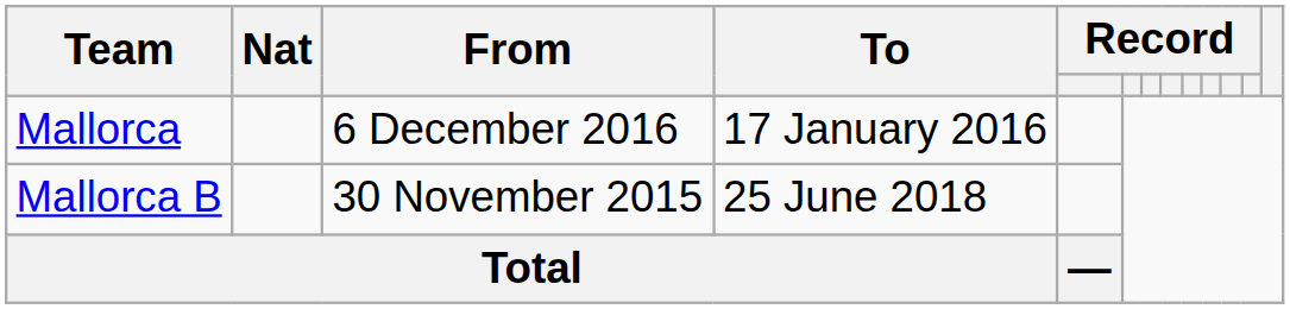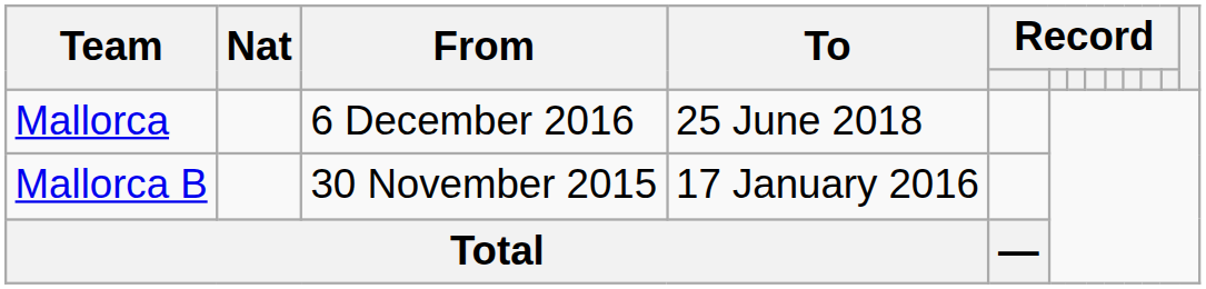 <table class="wikitable" style="text-align: center">
 <tr>
 <th rowspan="2">Team</th>
 <th rowspan="2">Nat</th>
 <th rowspan="2">From</th>
 <th rowspan="2">To</th>
 <th colspan="8">Record</th>
 <th rowspan=2></th>
 </tr>
 <tr>
 <th></th>
 <th></th>
 <th></th>
 <th></th>
 <th></th>
 <th></th>
 <th></th>
 <th></th>
 </tr>
 <tr>
 <td align=left><a href='#'>Mallorca</a></td>
 <td></td>
 <td align=left>6 December 2016</td>
-<td align=left>17 January 2016<br></td>
+<td align=left>25 June 2018<br></td>
 <td></td>
 </tr>
 <tr>
 <td align=left><a href='#'>Mallorca B</a></td>
 <td></td>
 <td align=left>30 November 2015</td>
-<td align=left>25 June 2018<br></td>
+<td align=left>17 January 2016<br></td>
 <td></td>
 </tr>
 <tr>
 <th colspan="4">Total<br></th>
 <th>—</th>
 </tr>
 </table>
